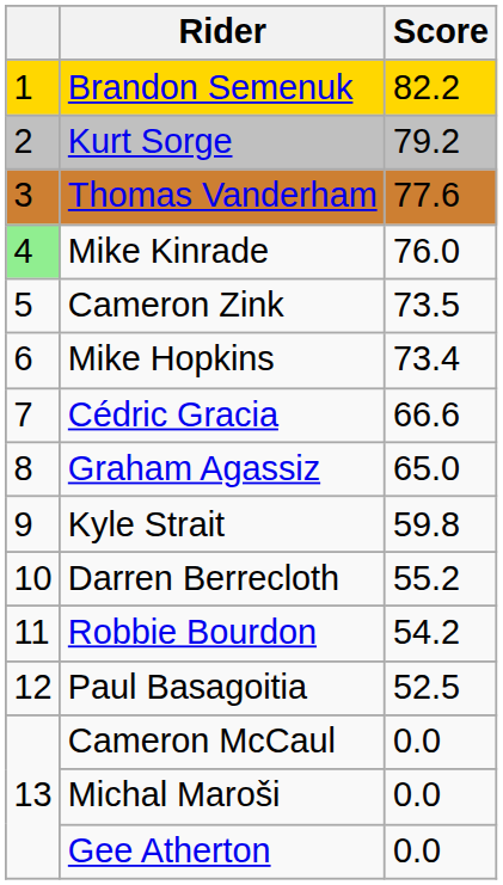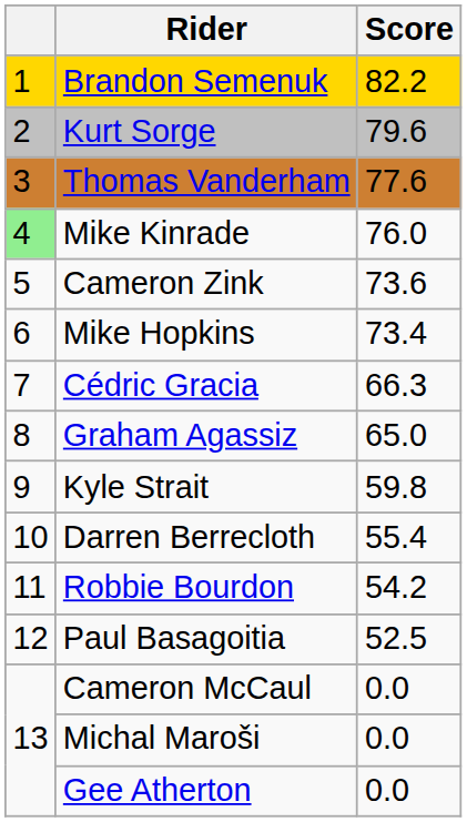 <table class="wikitable">
 <tr>
 <th></th>
 <th>Rider</th>
 <th>Score</th>
 </tr>
 <tr style="background:gold;">
 <td>1</td>
 <td> <a href='#'>Brandon Semenuk</a></td>
 <td>82.2</td>
 </tr>
 <tr style="background:silver;">
 <td>2</td>
 <td> <a href='#'>Kurt Sorge</a></td>
-<td>79.2</td>
+<td>79.6</td>
 </tr>
 <tr style="background:#cd7f32;">
 <td>3</td>
 <td> <a href='#'>Thomas Vanderham</a></td>
 <td>77.6</td>
 </tr>
 <tr>
 <td style="background: lightgreen;">4</td>
 <td> Mike Kinrade</td>
 <td>76.0</td>
 </tr>
 <tr>
 <td>5</td>
 <td> Cameron Zink</td>
-<td>73.5</td>
+<td>73.6</td>
 </tr>
 <tr>
 <td>6</td>
 <td> Mike Hopkins</td>
 <td>73.4</td>
 </tr>
 <tr>
 <td>7</td>
 <td> <a href='#'>Cédric Gracia</a></td>
-<td>66.6</td>
+<td>66.3</td>
 </tr>
 <tr>
 <td>8</td>
 <td> <a href='#'>Graham Agassiz</a></td>
 <td>65.0</td>
 </tr>
 <tr>
 <td>9</td>
 <td> Kyle Strait</td>
 <td>59.8</td>
 </tr>
 <tr>
 <td>10</td>
 <td> Darren Berrecloth</td>
-<td>55.2</td>
+<td>55.4</td>
 </tr>
 <tr>
 <td>11</td>
 <td> <a href='#'>Robbie Bourdon</a></td>
 <td>54.2</td>
 </tr>
 <tr>
 <td>12</td>
 <td> Paul Basagoitia</td>
 <td>52.5</td>
 </tr>
 <tr>
 <td rowspan=3>13</td>
 <td> Cameron McCaul</td>
 <td>0.0</td>
 </tr>
 <tr>
 <td> Michal Maroši</td>
 <td>0.0</td>
 </tr>
 <tr>
 <td> <a href='#'>Gee Atherton</a></td>
 <td>0.0</td>
 </tr>
 </table>
